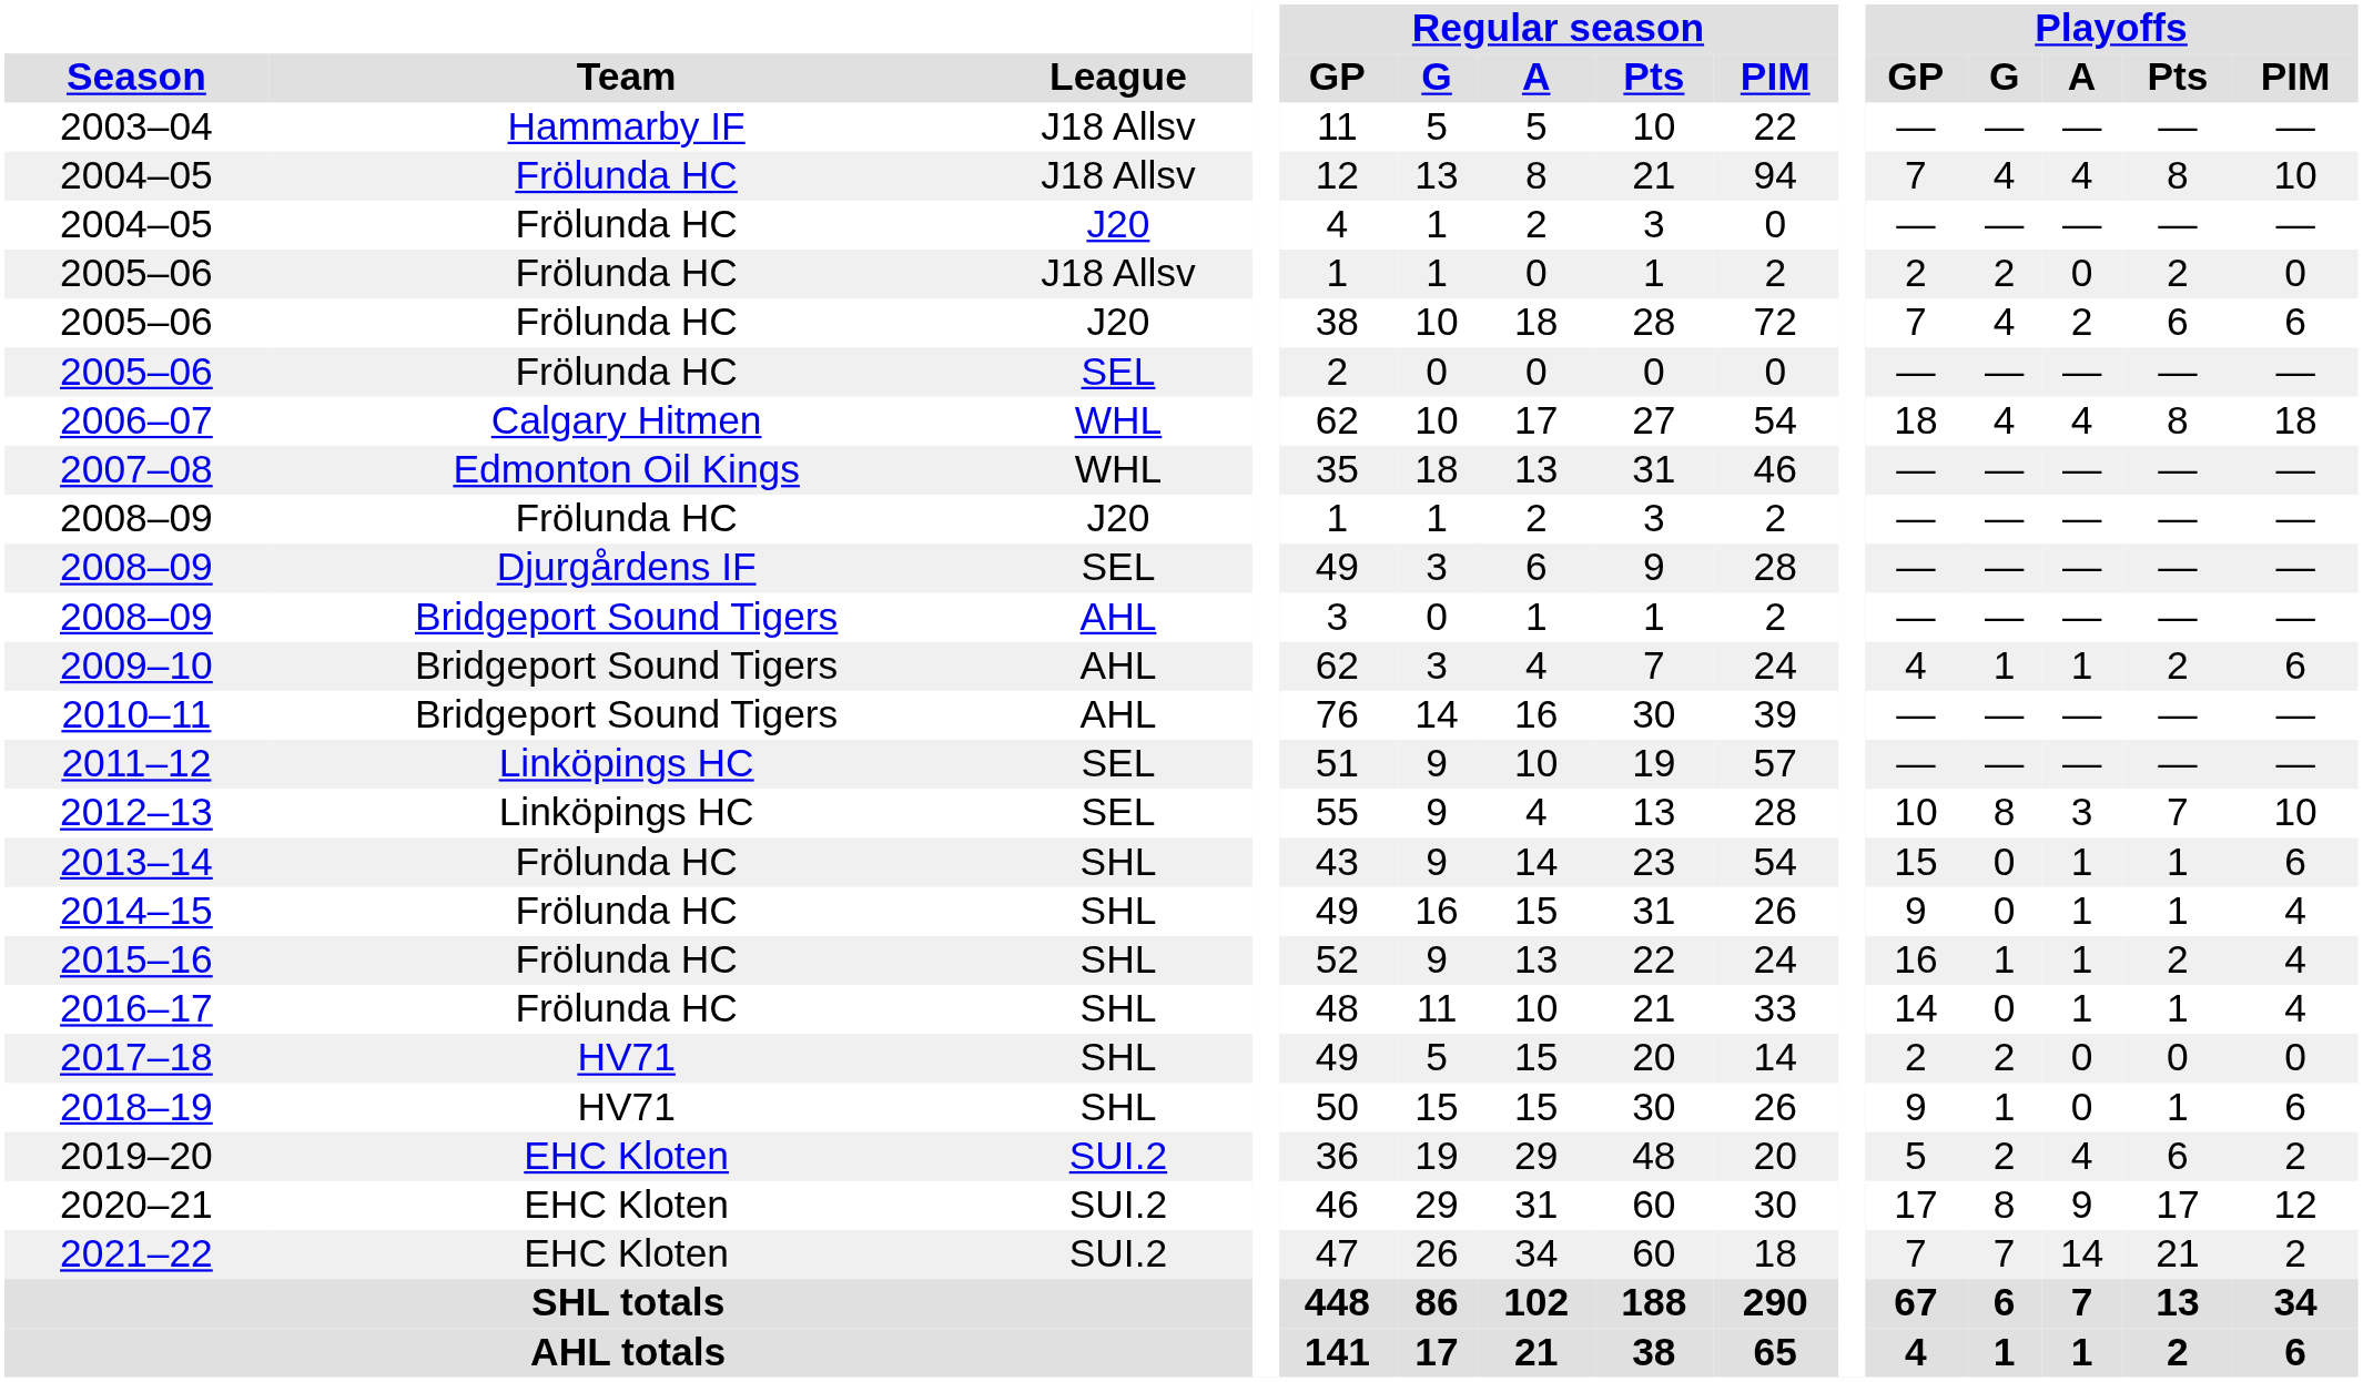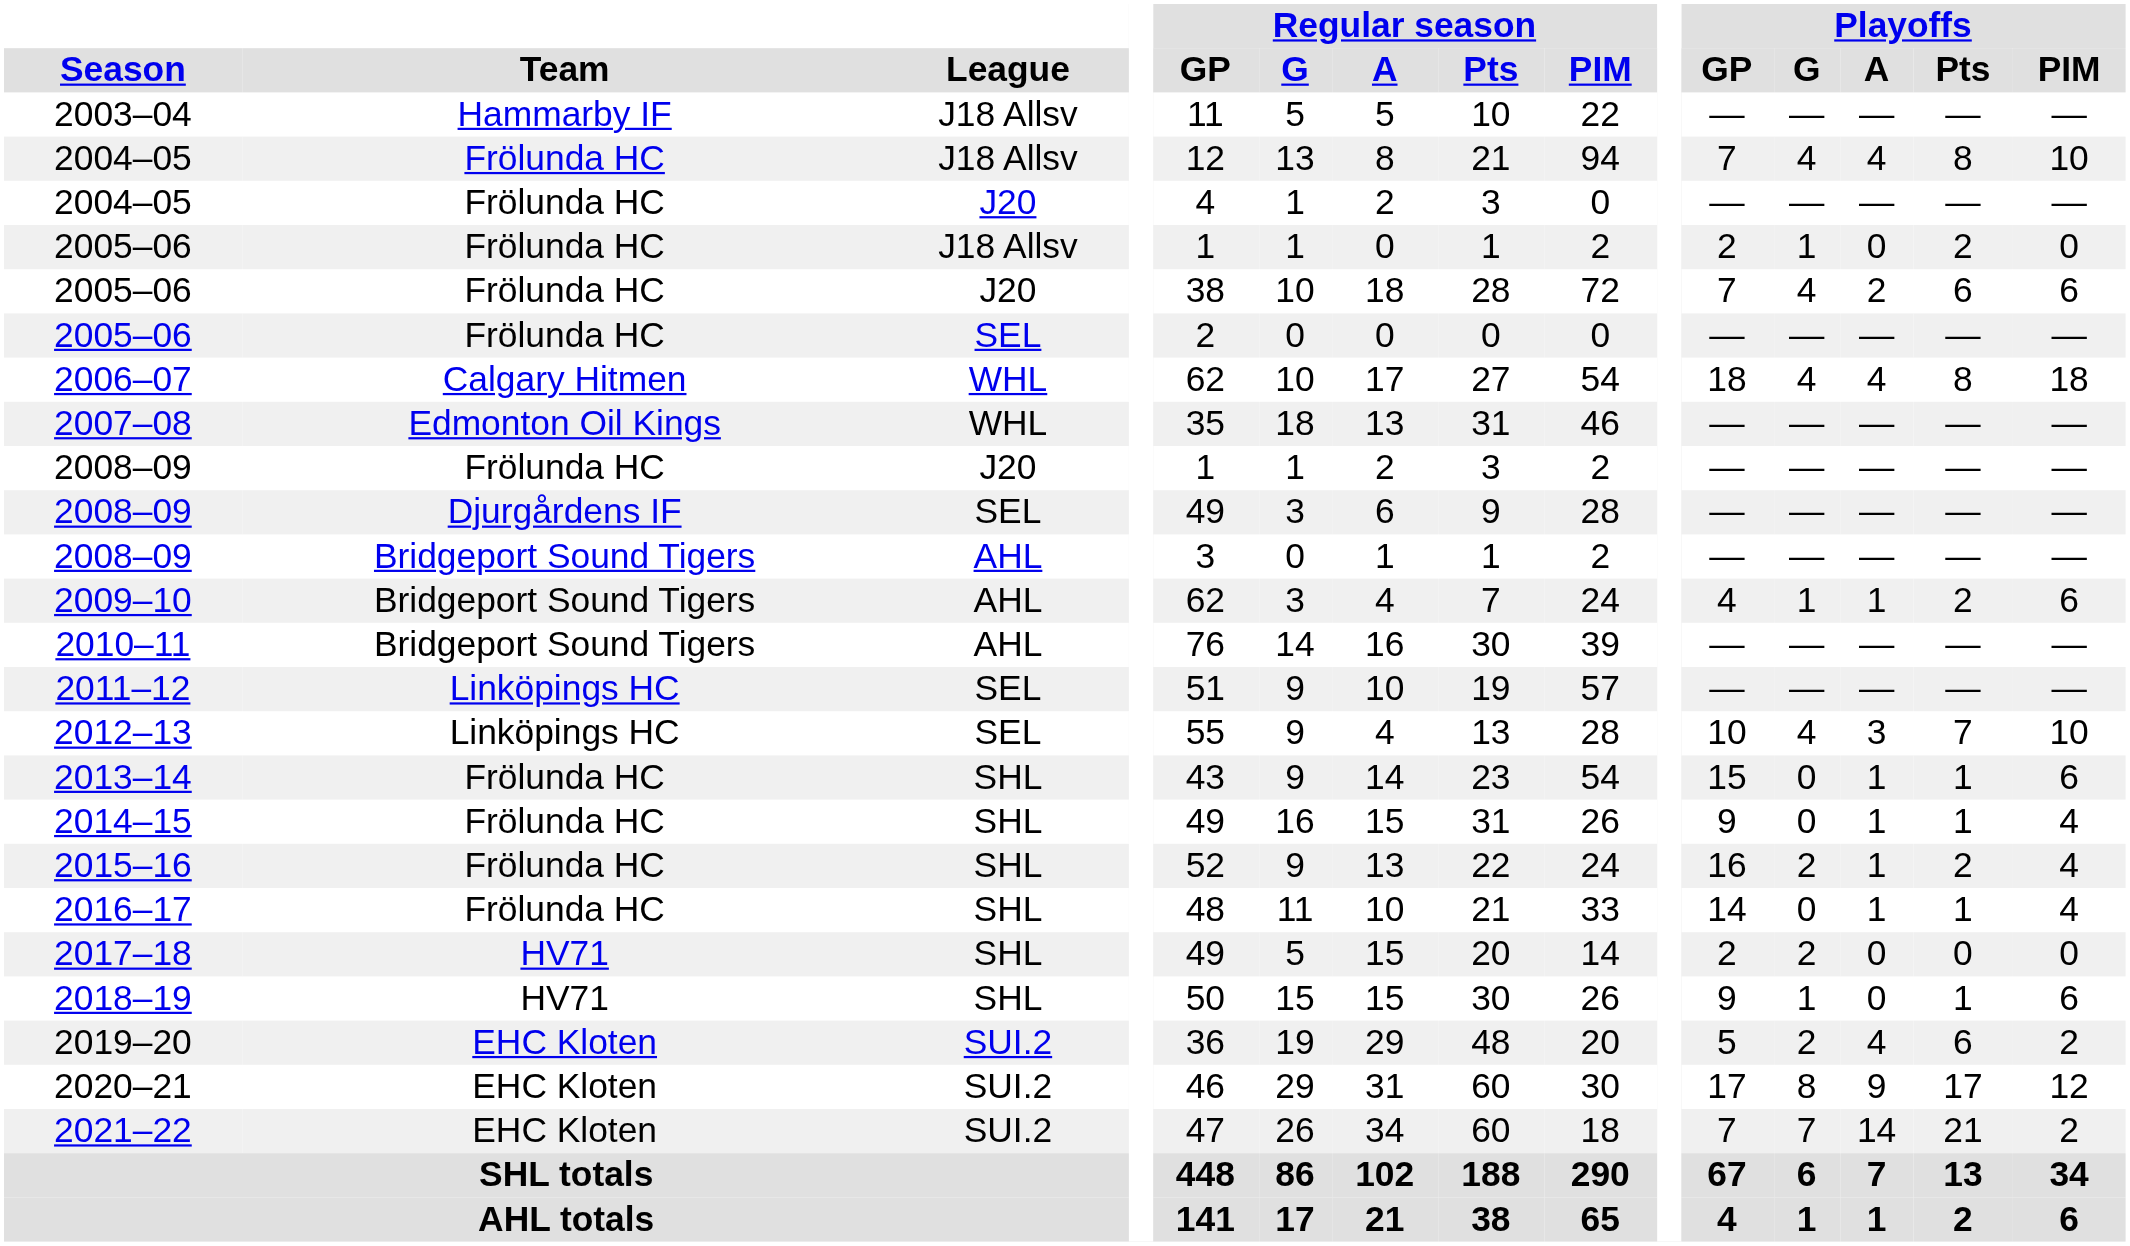 <table border="0" cellpadding="1" cellspacing="0" style="text-align:center; width:60em;">
 <tr style="background:#e0e0e0;">
 <th colspan="3"  bgcolor="#ffffff"> </th>
 <th rowspan="99" bgcolor="#ffffff"> </th>
 <th colspan="5"><a href='#'>Regular season</a></th>
 <th rowspan="99" bgcolor="#ffffff"> </th>
 <th colspan="5"><a href='#'>Playoffs</a></th>
 </tr>
 <tr style="background:#e0e0e0;">
 <th><a href='#'>Season</a></th>
 <th>Team</th>
 <th>League</th>
 <th>GP</th>
 <th><a href='#'>G</a></th>
 <th><a href='#'>A</a></th>
 <th><a href='#'>Pts</a></th>
 <th><a href='#'>PIM</a></th>
 <th>GP</th>
 <th>G</th>
 <th>A</th>
 <th>Pts</th>
 <th>PIM</th>
 </tr>
 <tr>
 <td>2003–04</td>
 <td><a href='#'>Hammarby IF</a></td>
 <td>J18 Allsv</td>
 <td>11</td>
 <td>5</td>
 <td>5</td>
 <td>10</td>
 <td>22</td>
 <td>—</td>
 <td>—</td>
 <td>—</td>
 <td>—</td>
 <td>—</td>
 </tr>
 <tr bgcolor="#f0f0f0">
 <td>2004–05</td>
 <td><a href='#'>Frölunda HC</a></td>
 <td>J18 Allsv</td>
 <td>12</td>
 <td>13</td>
 <td>8</td>
 <td>21</td>
 <td>94</td>
 <td>7</td>
 <td>4</td>
 <td>4</td>
 <td>8</td>
 <td>10</td>
 </tr>
 <tr>
 <td>2004–05</td>
 <td>Frölunda HC</td>
 <td><a href='#'>J20</a></td>
 <td>4</td>
 <td>1</td>
 <td>2</td>
 <td>3</td>
 <td>0</td>
 <td>—</td>
 <td>—</td>
 <td>—</td>
 <td>—</td>
 <td>—</td>
 </tr>
 <tr bgcolor="#f0f0f0">
 <td>2005–06</td>
 <td>Frölunda HC</td>
 <td>J18 Allsv</td>
 <td>1</td>
 <td>1</td>
 <td>0</td>
 <td>1</td>
 <td>2</td>
 <td>2</td>
-<td>2</td>
+<td>1</td>
 <td>0</td>
 <td>2</td>
 <td>0</td>
 </tr>
 <tr>
 <td>2005–06</td>
 <td>Frölunda HC</td>
 <td>J20</td>
 <td>38</td>
 <td>10</td>
 <td>18</td>
 <td>28</td>
 <td>72</td>
 <td>7</td>
 <td>4</td>
 <td>2</td>
 <td>6</td>
 <td>6</td>
 </tr>
 <tr bgcolor="#f0f0f0">
 <td><a href='#'>2005–06</a></td>
 <td>Frölunda HC</td>
 <td><a href='#'>SEL</a></td>
 <td>2</td>
 <td>0</td>
 <td>0</td>
 <td>0</td>
 <td>0</td>
 <td>—</td>
 <td>—</td>
 <td>—</td>
 <td>—</td>
 <td>—</td>
 </tr>
 <tr>
 <td><a href='#'>2006–07</a></td>
 <td><a href='#'>Calgary Hitmen</a></td>
 <td><a href='#'>WHL</a></td>
 <td>62</td>
 <td>10</td>
 <td>17</td>
 <td>27</td>
 <td>54</td>
 <td>18</td>
 <td>4</td>
 <td>4</td>
 <td>8</td>
 <td>18</td>
 </tr>
 <tr bgcolor="#f0f0f0">
 <td><a href='#'>2007–08</a></td>
 <td><a href='#'>Edmonton Oil Kings</a></td>
 <td>WHL</td>
 <td>35</td>
 <td>18</td>
 <td>13</td>
 <td>31</td>
 <td>46</td>
 <td>—</td>
 <td>—</td>
 <td>—</td>
 <td>—</td>
 <td>—</td>
 </tr>
 <tr>
 <td>2008–09</td>
 <td>Frölunda HC</td>
 <td>J20</td>
 <td>1</td>
 <td>1</td>
 <td>2</td>
 <td>3</td>
 <td>2</td>
 <td>—</td>
 <td>—</td>
 <td>—</td>
 <td>—</td>
 <td>—</td>
 </tr>
 <tr bgcolor="#f0f0f0">
 <td><a href='#'>2008–09</a></td>
 <td><a href='#'>Djurgårdens IF</a></td>
 <td>SEL</td>
 <td>49</td>
 <td>3</td>
 <td>6</td>
 <td>9</td>
 <td>28</td>
 <td>—</td>
 <td>—</td>
 <td>—</td>
 <td>—</td>
 <td>—</td>
 </tr>
 <tr>
 <td><a href='#'>2008–09</a></td>
 <td><a href='#'>Bridgeport Sound Tigers</a></td>
 <td><a href='#'>AHL</a></td>
 <td>3</td>
 <td>0</td>
 <td>1</td>
 <td>1</td>
 <td>2</td>
 <td>—</td>
 <td>—</td>
 <td>—</td>
 <td>—</td>
 <td>—</td>
 </tr>
 <tr bgcolor="#f0f0f0">
 <td><a href='#'>2009–10</a></td>
 <td>Bridgeport Sound Tigers</td>
 <td>AHL</td>
 <td>62</td>
 <td>3</td>
 <td>4</td>
 <td>7</td>
 <td>24</td>
 <td>4</td>
 <td>1</td>
 <td>1</td>
 <td>2</td>
 <td>6</td>
 </tr>
 <tr>
 <td><a href='#'>2010–11</a></td>
 <td>Bridgeport Sound Tigers</td>
 <td>AHL</td>
 <td>76</td>
 <td>14</td>
 <td>16</td>
 <td>30</td>
 <td>39</td>
 <td>—</td>
 <td>—</td>
 <td>—</td>
 <td>—</td>
 <td>—</td>
 </tr>
 <tr bgcolor="#f0f0f0">
 <td><a href='#'>2011–12</a></td>
 <td><a href='#'>Linköpings HC</a></td>
 <td>SEL</td>
 <td>51</td>
 <td>9</td>
 <td>10</td>
 <td>19</td>
 <td>57</td>
 <td>—</td>
 <td>—</td>
 <td>—</td>
 <td>—</td>
 <td>—</td>
 </tr>
 <tr>
 <td><a href='#'>2012–13</a></td>
 <td>Linköpings HC</td>
 <td>SEL</td>
 <td>55</td>
 <td>9</td>
 <td>4</td>
 <td>13</td>
 <td>28</td>
 <td>10</td>
-<td>8</td>
+<td>4</td>
 <td>3</td>
 <td>7</td>
 <td>10</td>
 </tr>
 <tr bgcolor="#f0f0f0">
 <td><a href='#'>2013–14</a></td>
 <td>Frölunda HC</td>
 <td>SHL</td>
 <td>43</td>
 <td>9</td>
 <td>14</td>
 <td>23</td>
 <td>54</td>
 <td>15</td>
 <td>0</td>
 <td>1</td>
 <td>1</td>
 <td>6</td>
 </tr>
 <tr>
 <td><a href='#'>2014–15</a></td>
 <td>Frölunda HC</td>
 <td>SHL</td>
 <td>49</td>
 <td>16</td>
 <td>15</td>
 <td>31</td>
 <td>26</td>
 <td>9</td>
 <td>0</td>
 <td>1</td>
 <td>1</td>
 <td>4</td>
 </tr>
 <tr bgcolor="#f0f0f0">
 <td><a href='#'>2015–16</a></td>
 <td>Frölunda HC</td>
 <td>SHL</td>
 <td>52</td>
 <td>9</td>
 <td>13</td>
 <td>22</td>
 <td>24</td>
 <td>16</td>
-<td>1</td>
+<td>2</td>
 <td>1</td>
 <td>2</td>
 <td>4</td>
 </tr>
 <tr>
 <td><a href='#'>2016–17</a></td>
 <td>Frölunda HC</td>
 <td>SHL</td>
 <td>48</td>
 <td>11</td>
 <td>10</td>
 <td>21</td>
 <td>33</td>
 <td>14</td>
 <td>0</td>
 <td>1</td>
 <td>1</td>
 <td>4</td>
 </tr>
 <tr bgcolor="#f0f0f0">
 <td><a href='#'>2017–18</a></td>
 <td><a href='#'>HV71</a></td>
 <td>SHL</td>
 <td>49</td>
 <td>5</td>
 <td>15</td>
 <td>20</td>
 <td>14</td>
 <td>2</td>
 <td>2</td>
 <td>0</td>
 <td>0</td>
 <td>0</td>
 </tr>
 <tr>
 <td><a href='#'>2018–19</a></td>
 <td>HV71</td>
 <td>SHL</td>
 <td>50</td>
 <td>15</td>
 <td>15</td>
 <td>30</td>
 <td>26</td>
 <td>9</td>
 <td>1</td>
 <td>0</td>
 <td>1</td>
 <td>6</td>
 </tr>
 <tr bgcolor="#f0f0f0">
 <td 2019–20 Swiss League season>2019–20</td>
 <td><a href='#'>EHC Kloten</a></td>
 <td><a href='#'>SUI.2</a></td>
 <td>36</td>
 <td>19</td>
 <td>29</td>
 <td>48</td>
 <td>20</td>
 <td>5</td>
 <td>2</td>
 <td>4</td>
 <td>6</td>
 <td>2</td>
 </tr>
 <tr>
 <td 2020–21 Swiss League season>2020–21</td>
 <td>EHC Kloten</td>
 <td>SUI.2</td>
 <td>46</td>
 <td>29</td>
 <td>31</td>
 <td>60</td>
 <td>30</td>
 <td>17</td>
 <td>8</td>
 <td>9</td>
 <td>17</td>
 <td>12</td>
 </tr>
 <tr bgcolor="#f0f0f0">
 <td><a href='#'>2021–22</a></td>
 <td>EHC Kloten</td>
 <td>SUI.2</td>
 <td>47</td>
 <td>26</td>
 <td>34</td>
 <td>60</td>
 <td>18</td>
 <td>7</td>
 <td>7</td>
 <td>14</td>
 <td>21</td>
 <td>2</td>
 </tr>
 <tr bgcolor="#e0e0e0">
 <th colspan="3">SHL totals</th>
 <th>448</th>
 <th>86</th>
 <th>102</th>
 <th>188</th>
 <th>290</th>
 <th>67</th>
 <th>6</th>
 <th>7</th>
 <th>13</th>
 <th>34</th>
 </tr>
 <tr bgcolor="#e0e0e0">
 <th colspan="3">AHL totals</th>
 <th>141</th>
 <th>17</th>
 <th>21</th>
 <th>38</th>
 <th>65</th>
 <th>4</th>
 <th>1</th>
 <th>1</th>
 <th>2</th>
 <th>6</th>
 </tr>
 </table>
